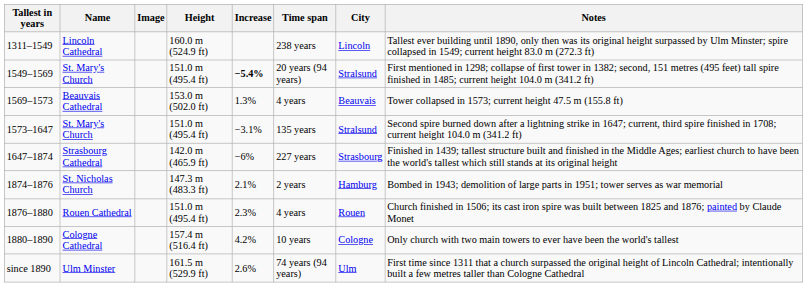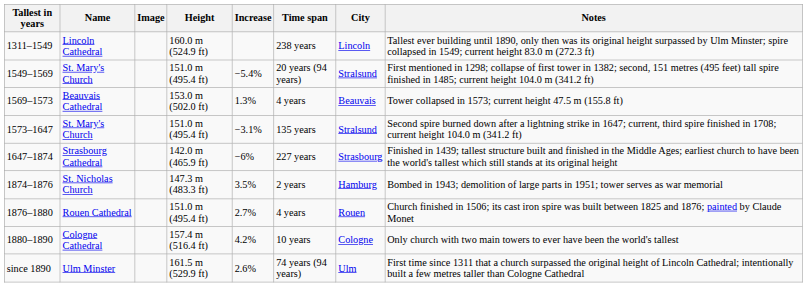 <table class ="wikitable" align="center">
 <tr>
 <th>Tallest in years</th>
 <th>Name</th>
 <th>Image</th>
 <th>Height</th>
 <th>Increase</th>
 <th>Time span</th>
 <th>City</th>
 <th>Notes</th>
 </tr>
 <tr>
 <td>1311–1549</td>
 <td><a href='#'>Lincoln Cathedral</a></td>
 <td></td>
 <td>160.0 m (524.9 ft)</td>
 <td></td>
 <td>238 years</td>
 <td><a href='#'>Lincoln</a></td>
 <td>Tallest ever building until 1890, only then was its original height surpassed by Ulm Minster; spire collapsed in 1549; current height 83.0 m (272.3 ft)</td>
 </tr>
 <tr>
 <td>1549–1569</td>
 <td><a href='#'>St. Mary's Church</a></td>
 <td></td>
 <td>151.0 m (495.4 ft)</td>
-<td><strong>−5.4%</strong></td>
+<td>−5.4%</td>
 <td>20 years (94 years)</td>
 <td><a href='#'>Stralsund</a></td>
 <td>First mentioned in 1298; collapse of first tower in 1382; second, 151 metres (495 feet) tall spire finished in 1485; current height 104.0 m (341.2 ft)</td>
 </tr>
 <tr>
 <td>1569–1573</td>
 <td><a href='#'>Beauvais Cathedral</a></td>
 <td></td>
 <td>153.0 m (502.0 ft)</td>
 <td>1.3%</td>
 <td>4 years</td>
 <td><a href='#'>Beauvais</a></td>
 <td>Tower collapsed in 1573; current height 47.5 m (155.8 ft)</td>
 </tr>
 <tr>
 <td>1573–1647</td>
 <td><a href='#'>St. Mary's Church</a></td>
 <td></td>
 <td>151.0 m (495.4 ft)</td>
 <td>−3.1%</td>
 <td>135 years</td>
 <td><a href='#'>Stralsund</a></td>
 <td>Second spire burned down after a lightning strike in 1647; current, third spire finished in 1708; current height 104.0 m (341.2 ft)</td>
 </tr>
 <tr>
 <td>1647–1874</td>
 <td><a href='#'>Strasbourg Cathedral</a></td>
 <td></td>
 <td>142.0 m (465.9 ft)</td>
 <td>−6%</td>
 <td>227 years</td>
 <td><a href='#'>Strasbourg</a></td>
 <td>Finished in 1439; tallest structure built and finished in the Middle Ages; earliest church to have been the world's tallest which still stands at its original height</td>
 </tr>
 <tr>
 <td>1874–1876</td>
 <td><a href='#'>St. Nicholas Church</a></td>
 <td></td>
 <td>147.3 m (483.3 ft)</td>
-<td>2.1%</td>
+<td>3.5%</td>
 <td>2 years</td>
 <td><a href='#'>Hamburg</a></td>
 <td>Bombed in 1943; demolition of large parts in 1951; tower serves as war memorial</td>
 </tr>
 <tr>
 <td>1876–1880</td>
 <td><a href='#'>Rouen Cathedral</a></td>
 <td></td>
 <td>151.0 m (495.4 ft)</td>
-<td>2.3%</td>
+<td>2.7%</td>
 <td>4 years</td>
 <td><a href='#'>Rouen</a></td>
 <td>Church finished in 1506; its cast iron spire was built between 1825 and 1876; <a href='#'>painted</a> by Claude Monet</td>
 </tr>
 <tr>
 <td>1880–1890</td>
 <td><a href='#'>Cologne Cathedral</a></td>
 <td></td>
 <td>157.4 m (516.4 ft)</td>
 <td>4.2%</td>
 <td>10 years</td>
 <td><a href='#'>Cologne</a></td>
 <td>Only church with two main towers to ever have been the world's tallest</td>
 </tr>
 <tr>
 <td>since 1890</td>
 <td><a href='#'>Ulm Minster</a></td>
 <td></td>
 <td>161.5 m (529.9 ft)</td>
 <td>2.6%</td>
 <td>74 years (94 years)</td>
 <td><a href='#'>Ulm</a></td>
 <td>First time since 1311 that a church surpassed the original height of Lincoln Cathedral; intentionally built a few metres taller than Cologne Cathedral</td>
 </tr>
 </table>
